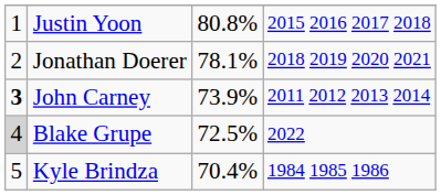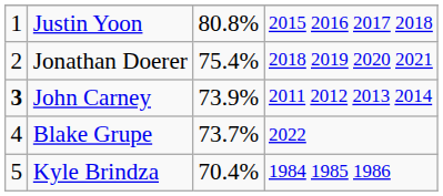 <table class="wikitable">
 <tr>
 </tr>
 <tr>
 <td>1</td>
 <td><a href='#'>Justin Yoon</a></td>
 <td><abbr>80.8%</abbr></td>
 <td style="font-size:80%;"><a href='#'>2015</a> <a href='#'>2016</a> <a href='#'>2017</a> <a href='#'>2018</a></td>
 </tr>
 <tr>
 <td>2</td>
 <td>Jonathan Doerer</td>
-<td><abbr>78.1%</abbr></td>
+<td><abbr>75.4%</abbr></td>
 <td style="font-size:80%;"><a href='#'>2018</a> <a href='#'>2019</a> <a href='#'>2020</a> <a href='#'>2021</a></td>
 </tr>
 <tr>
 <td><strong>3</strong></td>
 <td><a href='#'>John Carney</a></td>
 <td><abbr>73.9%</abbr></td>
 <td style="font-size:80%;"><a href='#'>2011</a> <a href='#'>2012</a> <a href='#'>2013</a> <a href='#'>2014</a></td>
 </tr>
 <tr>
-<td style="background: lightgrey;">4</td>
+<td>4</td>
 <td><a href='#'>Blake Grupe</a></td>
-<td><abbr>72.5%</abbr></td>
+<td><abbr>73.7%</abbr></td>
 <td style="font-size:80%;"><a href='#'>2022</a></td>
 </tr>
 <tr>
 <td>5</td>
 <td><a href='#'>Kyle Brindza</a></td>
 <td><abbr>70.4%</abbr></td>
 <td style="font-size:80%;"><a href='#'>1984</a> <a href='#'>1985</a> <a href='#'>1986</a></td>
 </tr>
 </table>
